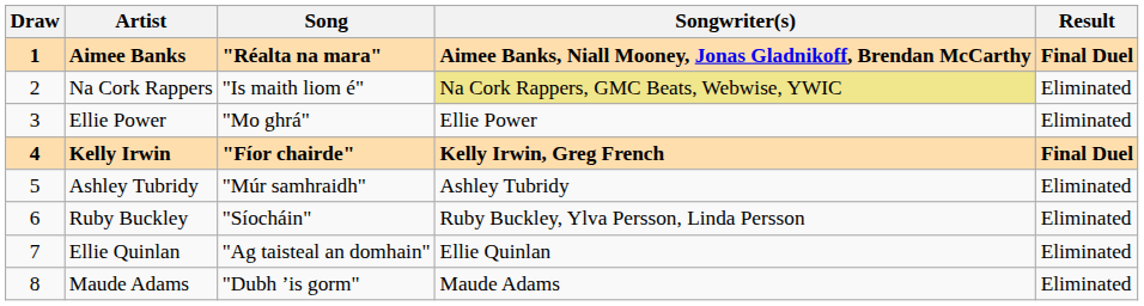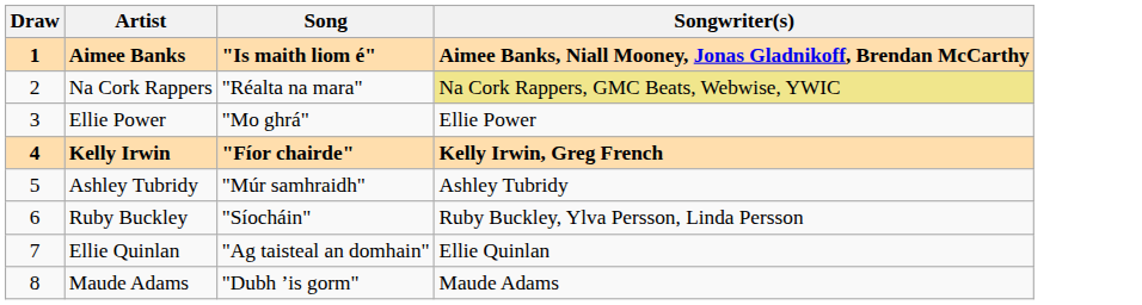 <table class="sortable wikitable">
 <tr>
 <th>Draw</th>
 <th>Artist</th>
 <th>Song</th>
 <th>Songwriter(s)</th>
-<th>Result</th>
 </tr>
 <tr style="background:#ffdead;font-weight:bold">
 <td align=center>1</td>
 <td>Aimee Banks</td>
-<td>"Réalta na mara"</td>
+<td>"Is maith liom é"</td>
 <td>Aimee Banks, Niall Mooney, <a href='#'>Jonas Gladnikoff</a>, Brendan McCarthy</td>
-<td>Final Duel</td>
 </tr>
 <tr>
 <td align=center>2</td>
 <td>Na Cork Rappers</td>
-<td>"Is maith liom é"</td>
+<td>"Réalta na mara"</td>
 <td style="background: khaki;">Na Cork Rappers, GMC Beats, Webwise, YWIC</td>
-<td>Eliminated</td>
 </tr>
 <tr>
 <td align=center>3</td>
 <td>Ellie Power</td>
 <td>"Mo ghrá"</td>
 <td>Ellie Power</td>
-<td>Eliminated</td>
 </tr>
 <tr style="background:#ffdead;font-weight:bold">
 <td align=center>4</td>
 <td>Kelly Irwin</td>
 <td>"Fíor chairde"</td>
 <td>Kelly Irwin, Greg French</td>
-<td>Final Duel</td>
 </tr>
 <tr>
 <td align=center>5</td>
 <td>Ashley Tubridy</td>
 <td>"Múr samhraidh"</td>
 <td>Ashley Tubridy</td>
-<td>Eliminated</td>
 </tr>
 <tr>
 <td align=center>6</td>
 <td>Ruby Buckley</td>
 <td>"Síocháin"</td>
 <td>Ruby Buckley, Ylva Persson, Linda Persson</td>
-<td>Eliminated</td>
 </tr>
 <tr>
 <td align=center>7</td>
 <td>Ellie Quinlan</td>
 <td>"Ag taisteal an domhain"</td>
 <td>Ellie Quinlan</td>
-<td>Eliminated</td>
 </tr>
 <tr>
 <td align=center>8</td>
 <td>Maude Adams</td>
 <td>"Dubh ’is gorm"</td>
 <td>Maude Adams</td>
-<td>Eliminated</td>
 </tr>
 </table>
